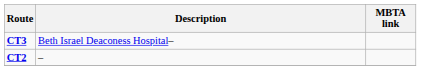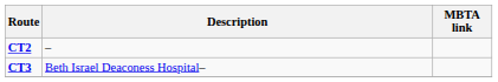 <table class="wikitable">
 <tr>
 <th scope="col" width="35">Route</th>
 <th scope="col" width="500">Description</th>
 <th scope="col" width="70">MBTA link</th>
 </tr>
 <tr>
+<td><strong><a href='#'>CT2</a></strong></td>
+<td>–</td>
+<td></td>
+</tr>
+<tr>
 <td><strong><a href='#'>CT3</a></strong></td>
 <td><a href='#'>Beth Israel Deaconess Hospital</a>–</td>
 <td></td>
 </tr>
 <tr>
-<td><strong><a href='#'>CT2</a></strong></td>
-<td>–</td>
-<td></td>
-</tr>
-<tr>
 </tr>
 </table>
